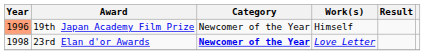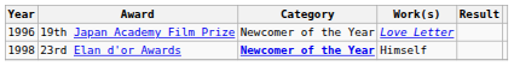 <table class="wikitable">
 <tr>
 <th>Year</th>
 <th>Award</th>
 <th>Category</th>
 <th>Work(s)</th>
 <th>Result</th>
 <th></th>
 </tr>
 <tr>
-<td style="background: lightsalmon;">1996</td>
+<td>1996</td>
 <td>19th <a href='#'>Japan Academy Film Prize</a></td>
 <td>Newcomer of the Year</td>
-<td>Himself</td>
+<td><em><a href='#'>Love Letter</a></em></td>
 <td></td>
 <td></td>
 </tr>
 <tr>
 <td>1998</td>
 <td>23rd <a href='#'>Elan d'or Awards</a></td>
 <td><strong><a href='#'>Newcomer of the Year</a></strong></td>
-<td><em><a href='#'>Love Letter</a></em></td>
+<td>Himself</td>
 <td></td>
 <td></td>
 </tr>
 <tr>
 </tr>
 </table>
